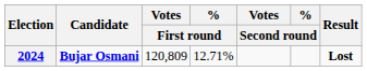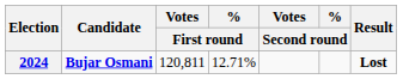 <table class=wikitable style=text-align:center>
 <tr>
 <th rowspan="2">Election</th>
 <th rowspan="2">Candidate</th>
 <th>Votes</th>
 <th>%</th>
 <th>Votes</th>
 <th>%</th>
 <th rowspan="2">Result</th>
 </tr>
 <tr>
 <th colspan="2">First round</th>
 <th colspan="2">Second round</th>
 </tr>
 <tr>
 <th><a href='#'>2024</a></th>
 <td><strong><a href='#'>Bujar Osmani</a></strong></td>
-<td>120,809</td>
+<td>120,811</td>
 <td>12.71%</td>
 <td></td>
 <td></td>
 <td><strong>Lost</strong> </td>
 </tr>
 </table>
